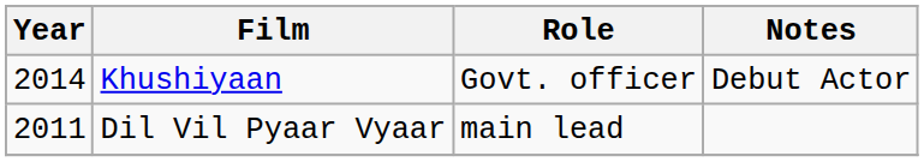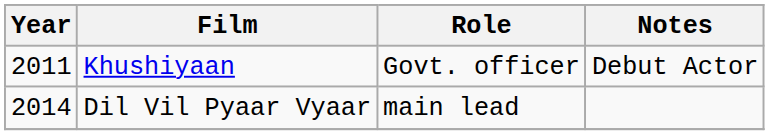 <table class="wikitable sortable">
 <tr>
 <th>Year</th>
 <th>Film</th>
 <th>Role</th>
 <th>Notes</th>
 </tr>
 <tr>
-<td>2014</td>
+<td>2011</td>
 <td><a href='#'>Khushiyaan</a></td>
 <td>Govt. officer</td>
 <td>Debut Actor</td>
 </tr>
 <tr>
-<td>2011</td>
+<td>2014</td>
 <td>Dil Vil Pyaar Vyaar</td>
 <td>main lead</td>
 <td></td>
 </tr>
 <tr>
 </tr>
 </table>
